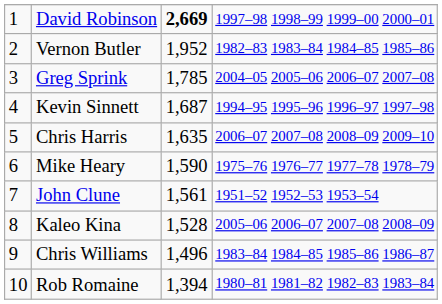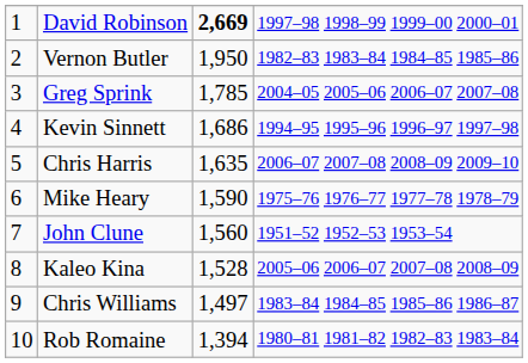 <table class="wikitable">
 <tr>
 </tr>
 <tr>
 <td>1</td>
 <td><a href='#'>David Robinson</a></td>
 <td><strong>2,669</strong></td>
 <td style="font-size:80%;"><a href='#'>1997–98</a> <a href='#'>1998–99</a> <a href='#'>1999–00</a> <a href='#'>2000–01</a></td>
 </tr>
 <tr>
 <td>2</td>
 <td>Vernon Butler</td>
-<td>1,952</td>
+<td>1,950</td>
 <td style="font-size:80%;"><a href='#'>1982–83</a> <a href='#'>1983–84</a> <a href='#'>1984–85</a> <a href='#'>1985–86</a></td>
 </tr>
 <tr>
 <td>3</td>
 <td><a href='#'>Greg Sprink</a></td>
 <td>1,785</td>
 <td style="font-size:80%;"><a href='#'>2004–05</a> <a href='#'>2005–06</a> <a href='#'>2006–07</a> <a href='#'>2007–08</a></td>
 </tr>
 <tr>
 <td>4</td>
 <td>Kevin Sinnett</td>
-<td>1,687</td>
+<td>1,686</td>
 <td style="font-size:80%;"><a href='#'>1994–95</a> <a href='#'>1995–96</a> <a href='#'>1996–97</a> <a href='#'>1997–98</a></td>
 </tr>
 <tr>
 <td>5</td>
 <td>Chris Harris</td>
 <td>1,635</td>
 <td style="font-size:80%;"><a href='#'>2006–07</a> <a href='#'>2007–08</a> <a href='#'>2008–09</a> <a href='#'>2009–10</a></td>
 </tr>
 <tr>
 <td>6</td>
 <td>Mike Heary</td>
 <td>1,590</td>
 <td style="font-size:80%;"><a href='#'>1975–76</a> <a href='#'>1976–77</a> <a href='#'>1977–78</a> <a href='#'>1978–79</a></td>
 </tr>
 <tr>
 <td>7</td>
 <td><a href='#'>John Clune</a></td>
-<td>1,561</td>
+<td>1,560</td>
 <td style="font-size:80%;"><a href='#'>1951–52</a> <a href='#'>1952–53</a> <a href='#'>1953–54</a></td>
 </tr>
 <tr>
 <td>8</td>
 <td>Kaleo Kina</td>
 <td>1,528</td>
 <td style="font-size:80%;"><a href='#'>2005–06</a> <a href='#'>2006–07</a> <a href='#'>2007–08</a> <a href='#'>2008–09</a></td>
 </tr>
 <tr>
 <td>9</td>
 <td>Chris Williams</td>
-<td>1,496</td>
+<td>1,497</td>
 <td style="font-size:80%;"><a href='#'>1983–84</a> <a href='#'>1984–85</a> <a href='#'>1985–86</a> <a href='#'>1986–87</a></td>
 </tr>
 <tr>
 <td>10</td>
 <td>Rob Romaine</td>
 <td>1,394</td>
 <td style="font-size:80%;"><a href='#'>1980–81</a> <a href='#'>1981–82</a> <a href='#'>1982–83</a> <a href='#'>1983–84</a></td>
 </tr>
 </table>
